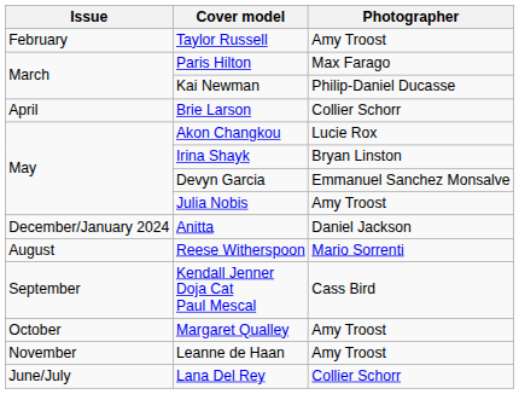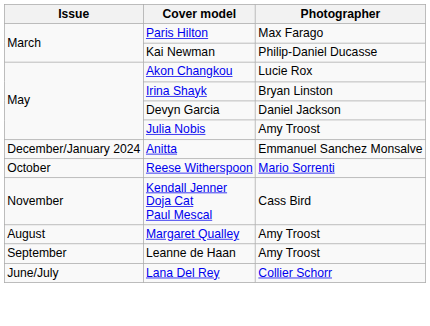 <table class="sortable wikitable">
 <tr>
 <th>Issue</th>
 <th>Cover model</th>
 <th>Photographer</th>
-</tr>
-<tr>
-<td>February</td>
-<td><a href='#'>Taylor Russell</a></td>
-<td>Amy Troost</td>
 </tr>
 <tr>
 <td rowspan=2>March</td>
 <td><a href='#'>Paris Hilton</a></td>
 <td>Max Farago</td>
 </tr>
 <tr>
 <td>Kai Newman</td>
 <td>Philip-Daniel Ducasse</td>
-</tr>
-<tr>
-<td>April</td>
-<td><a href='#'>Brie Larson</a></td>
-<td>Collier Schorr</td>
 </tr>
 <tr>
 <td rowspan=4>May</td>
 <td><a href='#'>Akon Changkou</a></td>
 <td>Lucie Rox</td>
 </tr>
 <tr>
 <td><a href='#'>Irina Shayk</a></td>
 <td>Bryan Linston</td>
 </tr>
 <tr>
 <td>Devyn Garcia</td>
-<td>Emmanuel Sanchez Monsalve</td>
+<td>Daniel Jackson</td>
 </tr>
 <tr>
 <td><a href='#'>Julia Nobis</a></td>
 <td>Amy Troost</td>
 </tr>
 <tr>
 <td>December/January 2024</td>
 <td><a href='#'>Anitta</a></td>
-<td>Daniel Jackson</td>
+<td>Emmanuel Sanchez Monsalve</td>
 </tr>
 <tr>
-<td>August</td>
+<td>October</td>
 <td><a href='#'>Reese Witherspoon</a></td>
 <td><a href='#'>Mario Sorrenti</a></td>
 </tr>
 <tr>
-<td>September</td>
+<td>November</td>
 <td><a href='#'>Kendall Jenner</a><br><a href='#'>Doja Cat</a><br><a href='#'>Paul Mescal</a></td>
 <td>Cass Bird</td>
 </tr>
 <tr>
-<td>October</td>
+<td>August</td>
 <td><a href='#'>Margaret Qualley</a></td>
 <td>Amy Troost</td>
 </tr>
 <tr>
-<td>November</td>
+<td>September</td>
 <td>Leanne de Haan</td>
 <td>Amy Troost</td>
 </tr>
 <tr>
 <td>June/July</td>
 <td><a href='#'>Lana Del Rey</a></td>
 <td><a href='#'>Collier Schorr</a></td>
 </tr>
 </table>
